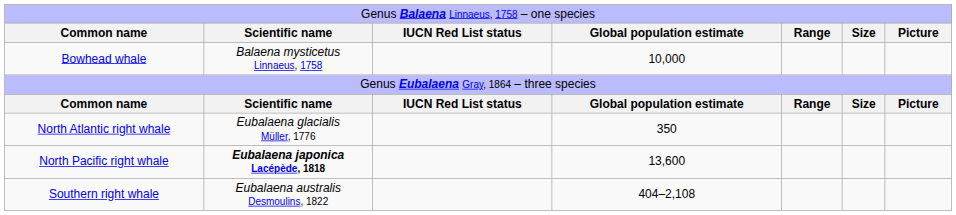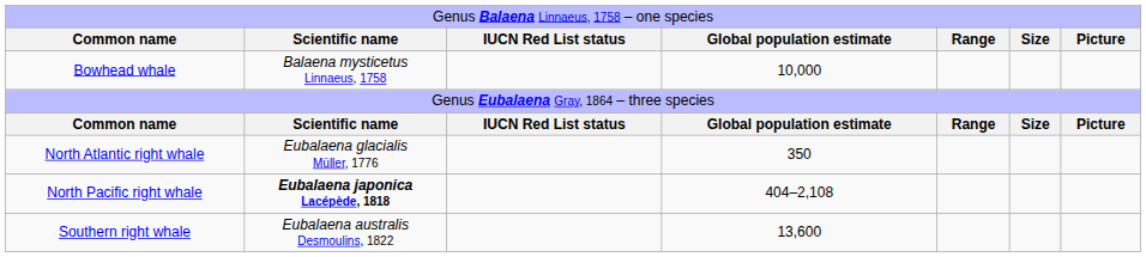 <table class="wikitable sortable" style="width:100%;text-align:center">
 <tr>
 <td colspan="100%" align="center" bgcolor="#BBBBFF">Genus <strong><em><a href='#'>Balaena</a></em></strong> <small><a href='#'>Linnaeus</a>, <a href='#'>1758</a></small> – one species</td>
 </tr>
 <tr>
 <th scope="col">Common name</th>
 <th scope="col">Scientific name</th>
 <th scope="col">IUCN Red List status</th>
 <th scope="col">Global population estimate</th>
 <th scope="col">Range</th>
 <th scope="col">Size</th>
 <th scope="col">Picture</th>
 </tr>
 <tr>
 <td><a href='#'>Bowhead whale</a></td>
 <td><em>Balaena mysticetus</em><br><small><a href='#'>Linnaeus</a>, <a href='#'>1758</a></small></td>
 <td></td>
 <td>10,000</td>
 <td></td>
 <td><br> </td>
 <td></td>
 </tr>
 <tr>
 <td colspan="100%" align="center" bgcolor="#BBBBFF">Genus <strong><em><a href='#'>Eubalaena</a></em></strong> <small><a href='#'>Gray</a>, 1864</small> – three species</td>
 </tr>
 <tr>
 <th scope="col">Common name</th>
 <th scope="col">Scientific name</th>
 <th scope="col">IUCN Red List status</th>
 <th scope="col">Global population estimate</th>
 <th scope="col">Range</th>
 <th scope="col">Size</th>
 <th scope="col">Picture</th>
 </tr>
 <tr>
 <td><a href='#'>North Atlantic right whale</a></td>
 <td><em>Eubalaena glacialis</em><br><small><a href='#'>Müller</a>, 1776</small></td>
 <td></td>
 <td>350</td>
 <td></td>
 <td><br> </td>
 <td></td>
 </tr>
 <tr>
 <td><a href='#'>North Pacific right whale</a></td>
 <td><strong><em>Eubalaena japonica</em><br><small><a href='#'>Lacépède</a>, 1818</small></strong></td>
 <td></td>
-<td>13,600</td>
+<td>404–2,108</td>
 <td></td>
 <td><br> </td>
 <td></td>
 </tr>
 <tr>
 <td><a href='#'>Southern right whale</a></td>
 <td><em>Eubalaena australis</em><br><small><a href='#'>Desmoulins</a>, 1822</small></td>
 <td></td>
-<td>404–2,108</td>
+<td>13,600</td>
 <td></td>
 <td><br> </td>
 <td></td>
 </tr>
 </table>
